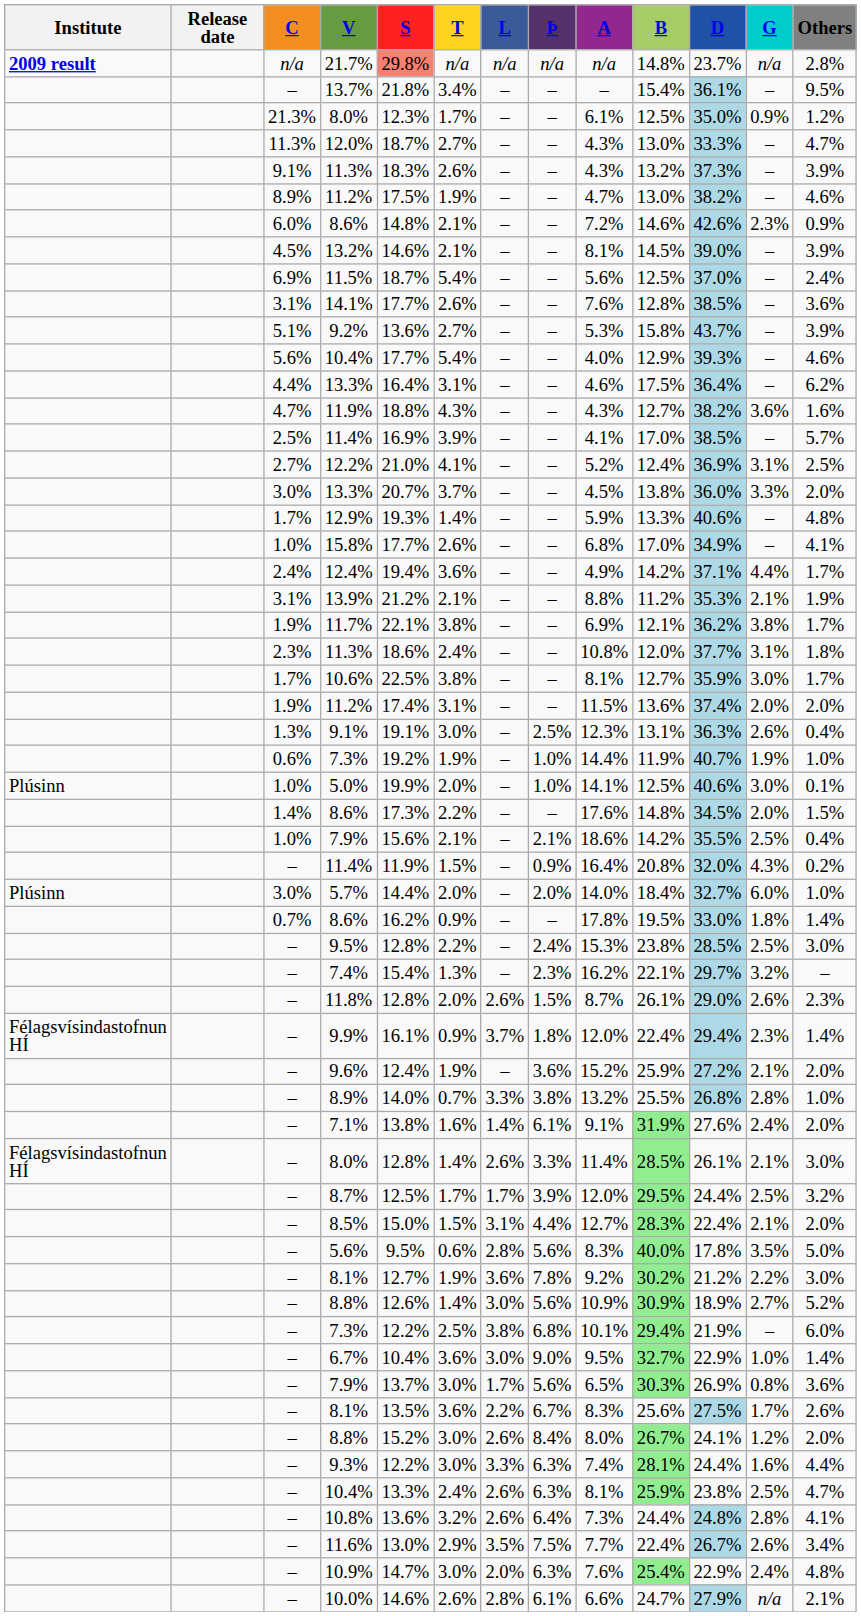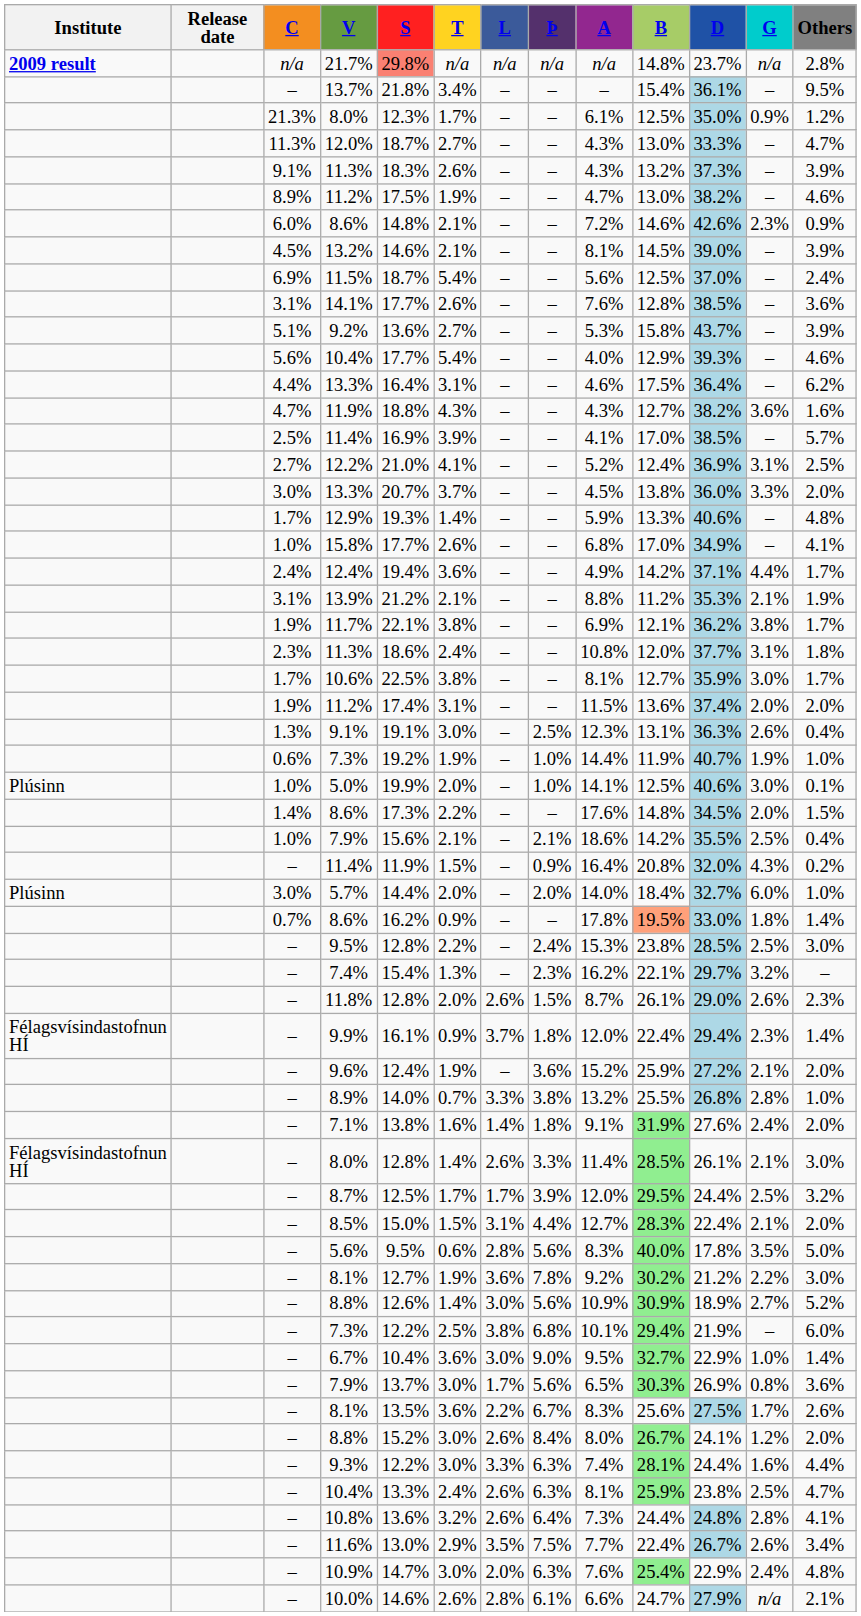 <table class="wikitable sortable" style="font-size:90%;line-height:14px">
 <tr style="background:#e9e9e9">
 <th style="width:65px;">Institute</th>
 <th style="width:65px;">Release date</th>
 <th style="background:#f38e20"><strong><a href='#'><span>C</span></a></strong></th>
 <th style="background:#669b41"><a href='#'><span>V</span></a></th>
 <th style="background:#ff2020"><a href='#'><span>S</span></a></th>
 <th style="background:#ffd320"><strong><a href='#'><span>T</span></a></strong></th>
 <th style="background:#3b5a9a"><strong><a href='#'><span>L</span></a></strong></th>
 <th style="background:#54306c"><a href='#'><span>Þ</span></a></th>
 <th style="background:#92278f"><a href='#'><span>A</span></a></th>
 <th style="background:#a7cc67"><a href='#'><span>B</span></a></th>
 <th style="background:#1f52a6"><a href='#'><span>D</span></a></th>
 <th style="background:#00cccc"><strong><a href='#'><span>G</span></a></strong></th>
 <th style="background:grey"><strong><span>Others</span></strong></th>
 </tr>
 <tr style="text-align: center" class="hintergrundfarbe1">
 <td style="text-align: left"><strong><a href='#'>2009 result</a></strong></td>
 <td></td>
 <td><em>n/a</em></td>
 <td>21.7%</td>
 <td bgcolor=salmon>29.8%</td>
 <td><em>n/a</em></td>
 <td><em>n/a</em></td>
 <td><em>n/a</em></td>
 <td><em>n/a</em></td>
 <td>14.8%</td>
 <td>23.7%</td>
 <td><em>n/a</em></td>
 <td>2.8%</td>
 </tr>
 <tr style="text-align: center" class="hintergrundfarbe1">
 <td style="text-align: left"></td>
 <td></td>
 <td>–</td>
 <td>13.7%</td>
 <td>21.8%</td>
 <td>3.4%</td>
 <td>–</td>
 <td>–</td>
 <td>–</td>
 <td>15.4%</td>
 <td bgcolor=lightblue>36.1%</td>
 <td>–</td>
 <td>9.5%</td>
 </tr>
 <tr style="text-align: center" class="hintergrundfarbe1">
 <td style="text-align: left;"></td>
 <td></td>
 <td>21.3%</td>
 <td>8.0%</td>
 <td>12.3%</td>
 <td>1.7%</td>
 <td>–</td>
 <td>–</td>
 <td>6.1%</td>
 <td>12.5%</td>
 <td bgcolor=lightblue>35.0%</td>
 <td>0.9%</td>
 <td>1.2%</td>
 </tr>
 <tr style="text-align: center" class="hintergrundfarbe1">
 <td style="text-align: left;"></td>
 <td></td>
 <td>11.3%</td>
 <td>12.0%</td>
 <td>18.7%</td>
 <td>2.7%</td>
 <td>–</td>
 <td>–</td>
 <td>4.3%</td>
 <td>13.0%</td>
 <td bgcolor=lightblue>33.3%</td>
 <td>–</td>
 <td>4.7%</td>
 </tr>
 <tr style="text-align: center" class="hintergrundfarbe1">
 <td style="text-align: left;"></td>
 <td></td>
 <td>9.1%</td>
 <td>11.3%</td>
 <td>18.3%</td>
 <td>2.6%</td>
 <td>–</td>
 <td>–</td>
 <td>4.3%</td>
 <td>13.2%</td>
 <td bgcolor=lightblue>37.3%</td>
 <td>–</td>
 <td>3.9%</td>
 </tr>
 <tr style="text-align: center" class="hintergrundfarbe1">
 <td style="text-align: left;"></td>
 <td></td>
 <td>8.9%</td>
 <td>11.2%</td>
 <td>17.5%</td>
 <td>1.9%</td>
 <td>–</td>
 <td>–</td>
 <td>4.7%</td>
 <td>13.0%</td>
 <td bgcolor=lightblue>38.2%</td>
 <td>–</td>
 <td>4.6%</td>
 </tr>
 <tr style="text-align: center" class="hintergrundfarbe1">
 <td style="text-align: left;"></td>
 <td></td>
 <td>6.0%</td>
 <td>8.6%</td>
 <td>14.8%</td>
 <td>2.1%</td>
 <td>–</td>
 <td>–</td>
 <td>7.2%</td>
 <td>14.6%</td>
 <td bgcolor=lightblue>42.6%</td>
 <td>2.3%</td>
 <td>0.9%</td>
 </tr>
 <tr style="text-align: center" class="hintergrundfarbe1">
 <td style="text-align: left;"></td>
 <td></td>
 <td>4.5%</td>
 <td>13.2%</td>
 <td>14.6%</td>
 <td>2.1%</td>
 <td>–</td>
 <td>–</td>
 <td>8.1%</td>
 <td>14.5%</td>
 <td bgcolor=lightblue>39.0%</td>
 <td>–</td>
 <td>3.9%</td>
 </tr>
 <tr style="text-align: center" class="hintergrundfarbe1">
 <td style="text-align: left;"></td>
 <td></td>
 <td>6.9%</td>
 <td>11.5%</td>
 <td>18.7%</td>
 <td>5.4%</td>
 <td>–</td>
 <td>–</td>
 <td>5.6%</td>
 <td>12.5%</td>
 <td bgcolor=lightblue>37.0%</td>
 <td>–</td>
 <td>2.4%</td>
 </tr>
 <tr style="text-align: center" class="hintergrundfarbe1">
 <td style="text-align: left;"></td>
 <td></td>
 <td>3.1%</td>
 <td>14.1%</td>
 <td>17.7%</td>
 <td>2.6%</td>
 <td>–</td>
 <td>–</td>
 <td>7.6%</td>
 <td>12.8%</td>
 <td bgcolor=lightblue>38.5%</td>
 <td>–</td>
 <td>3.6%</td>
 </tr>
 <tr style="text-align: center" class="hintergrundfarbe1">
 <td style="text-align: left;"></td>
 <td></td>
 <td>5.1%</td>
 <td>9.2%</td>
 <td>13.6%</td>
 <td>2.7%</td>
 <td>–</td>
 <td>–</td>
 <td>5.3%</td>
 <td>15.8%</td>
 <td bgcolor=lightblue>43.7%</td>
 <td>–</td>
 <td>3.9%</td>
 </tr>
 <tr style="text-align: center" class="hintergrundfarbe1">
 <td style="text-align: left;"></td>
 <td></td>
 <td>5.6%</td>
 <td>10.4%</td>
 <td>17.7%</td>
 <td>5.4%</td>
 <td>–</td>
 <td>–</td>
 <td>4.0%</td>
 <td>12.9%</td>
 <td bgcolor=lightblue>39.3%</td>
 <td>–</td>
 <td>4.6%</td>
 </tr>
 <tr style="text-align: center" class="hintergrundfarbe1">
 <td style="text-align: left;"></td>
 <td></td>
 <td>4.4%</td>
 <td>13.3%</td>
 <td>16.4%</td>
 <td>3.1%</td>
 <td>–</td>
 <td>–</td>
 <td>4.6%</td>
 <td>17.5%</td>
 <td bgcolor=lightblue>36.4%</td>
 <td>–</td>
 <td>6.2%</td>
 </tr>
 <tr style="text-align: center" class="hintergrundfarbe1">
 <td style="text-align: left;"></td>
 <td></td>
 <td>4.7%</td>
 <td>11.9%</td>
 <td>18.8%</td>
 <td>4.3%</td>
 <td>–</td>
 <td>–</td>
 <td>4.3%</td>
 <td>12.7%</td>
 <td bgcolor=lightblue>38.2%</td>
 <td>3.6%</td>
 <td>1.6%</td>
 </tr>
 <tr style="text-align: center" class="hintergrundfarbe1">
 <td style="text-align: left;"></td>
 <td></td>
 <td>2.5%</td>
 <td>11.4%</td>
 <td>16.9%</td>
 <td>3.9%</td>
 <td>–</td>
 <td>–</td>
 <td>4.1%</td>
 <td>17.0%</td>
 <td bgcolor=lightblue>38.5%</td>
 <td>–</td>
 <td>5.7%</td>
 </tr>
 <tr style="text-align: center" class="hintergrundfarbe1">
 <td style="text-align: left;"></td>
 <td></td>
 <td>2.7%</td>
 <td>12.2%</td>
 <td>21.0%</td>
 <td>4.1%</td>
 <td>–</td>
 <td>–</td>
 <td>5.2%</td>
 <td>12.4%</td>
 <td bgcolor=lightblue>36.9%</td>
 <td>3.1%</td>
 <td>2.5%</td>
 </tr>
 <tr style="text-align: center" class="hintergrundfarbe1">
 <td style="text-align: left;"></td>
 <td></td>
 <td>3.0%</td>
 <td>13.3%</td>
 <td>20.7%</td>
 <td>3.7%</td>
 <td>–</td>
 <td>–</td>
 <td>4.5%</td>
 <td>13.8%</td>
 <td bgcolor=lightblue>36.0%</td>
 <td>3.3%</td>
 <td>2.0%</td>
 </tr>
 <tr style="text-align: center" class="hintergrundfarbe1">
 <td style="text-align: left;"></td>
 <td></td>
 <td>1.7%</td>
 <td>12.9%</td>
 <td>19.3%</td>
 <td>1.4%</td>
 <td>–</td>
 <td>–</td>
 <td>5.9%</td>
 <td>13.3%</td>
 <td bgcolor=lightblue>40.6%</td>
 <td>–</td>
 <td>4.8%</td>
 </tr>
 <tr style="text-align: center" class="hintergrundfarbe1">
 <td style="text-align: left;"></td>
 <td></td>
 <td>1.0%</td>
 <td>15.8%</td>
 <td>17.7%</td>
 <td>2.6%</td>
 <td>–</td>
 <td>–</td>
 <td>6.8%</td>
 <td>17.0%</td>
 <td bgcolor=lightblue>34.9%</td>
 <td>–</td>
 <td>4.1%</td>
 </tr>
 <tr style="text-align: center" class="hintergrundfarbe1">
 <td style="text-align: left;"></td>
 <td></td>
 <td>2.4%</td>
 <td>12.4%</td>
 <td>19.4%</td>
 <td>3.6%</td>
 <td>–</td>
 <td>–</td>
 <td>4.9%</td>
 <td>14.2%</td>
 <td bgcolor=lightblue>37.1%</td>
 <td>4.4%</td>
 <td>1.7%</td>
 </tr>
 <tr style="text-align: center" class="hintergrundfarbe1">
 <td style="text-align: left;"></td>
 <td></td>
 <td>3.1%</td>
 <td>13.9%</td>
 <td>21.2%</td>
 <td>2.1%</td>
 <td>–</td>
 <td>–</td>
 <td>8.8%</td>
 <td>11.2%</td>
 <td bgcolor=lightblue>35.3%</td>
 <td>2.1%</td>
 <td>1.9%</td>
 </tr>
 <tr style="text-align: center" class="hintergrundfarbe1">
 <td style="text-align: left;"></td>
 <td></td>
 <td>1.9%</td>
 <td>11.7%</td>
 <td>22.1%</td>
 <td>3.8%</td>
 <td>–</td>
 <td>–</td>
 <td>6.9%</td>
 <td>12.1%</td>
 <td bgcolor=lightblue>36.2%</td>
 <td>3.8%</td>
 <td>1.7%</td>
 </tr>
 <tr style="text-align: center" class="hintergrundfarbe1">
 <td style="text-align: left;"></td>
 <td></td>
 <td>2.3%</td>
 <td>11.3%</td>
 <td>18.6%</td>
 <td>2.4%</td>
 <td>–</td>
 <td>–</td>
 <td>10.8%</td>
 <td>12.0%</td>
 <td bgcolor=lightblue>37.7%</td>
 <td>3.1%</td>
 <td>1.8%</td>
 </tr>
 <tr style="text-align: center" class="hintergrundfarbe1">
 <td style="text-align: left;"></td>
 <td></td>
 <td>1.7%</td>
 <td>10.6%</td>
 <td>22.5%</td>
 <td>3.8%</td>
 <td>–</td>
 <td>–</td>
 <td>8.1%</td>
 <td>12.7%</td>
 <td bgcolor=lightblue>35.9%</td>
 <td>3.0%</td>
 <td>1.7%</td>
 </tr>
 <tr style="text-align: center" class="hintergrundfarbe1">
 <td style="text-align: left;"></td>
 <td></td>
 <td>1.9%</td>
 <td>11.2%</td>
 <td>17.4%</td>
 <td>3.1%</td>
 <td>–</td>
 <td>–</td>
 <td>11.5%</td>
 <td>13.6%</td>
 <td bgcolor=lightblue>37.4%</td>
 <td>2.0%</td>
 <td>2.0%</td>
 </tr>
 <tr style="text-align: center" class="hintergrundfarbe1">
 <td style="text-align: left;"></td>
 <td></td>
 <td>1.3%</td>
 <td>9.1%</td>
 <td>19.1%</td>
 <td>3.0%</td>
 <td>–</td>
 <td>2.5%</td>
 <td>12.3%</td>
 <td>13.1%</td>
 <td bgcolor=lightblue>36.3%</td>
 <td>2.6%</td>
 <td>0.4%</td>
 </tr>
 <tr style="text-align: center" class="hintergrundfarbe1">
 <td style="text-align: left;"></td>
 <td></td>
 <td>0.6%</td>
 <td>7.3%</td>
 <td>19.2%</td>
 <td>1.9%</td>
 <td>–</td>
 <td>1.0%</td>
 <td>14.4%</td>
 <td>11.9%</td>
 <td bgcolor=lightblue>40.7%</td>
 <td>1.9%</td>
 <td>1.0%</td>
 </tr>
 <tr style="text-align: center" class="hintergrundfarbe1">
 <td style="text-align: left;">Plúsinn</td>
 <td></td>
 <td>1.0%</td>
 <td>5.0%</td>
 <td>19.9%</td>
 <td>2.0%</td>
 <td>–</td>
 <td>1.0%</td>
 <td>14.1%</td>
 <td>12.5%</td>
 <td bgcolor=lightblue>40.6%</td>
 <td>3.0%</td>
 <td>0.1%</td>
 </tr>
 <tr style="text-align: center" class="hintergrundfarbe1">
 <td style="text-align: left;"></td>
 <td></td>
 <td>1.4%</td>
 <td>8.6%</td>
 <td>17.3%</td>
 <td>2.2%</td>
 <td>–</td>
 <td>–</td>
 <td>17.6%</td>
 <td>14.8%</td>
 <td bgcolor=lightblue>34.5%</td>
 <td>2.0%</td>
 <td>1.5%</td>
 </tr>
 <tr style="text-align: center" class="hintergrundfarbe1">
 <td style="text-align: left;"></td>
 <td></td>
 <td>1.0%</td>
 <td>7.9%</td>
 <td>15.6%</td>
 <td>2.1%</td>
 <td>–</td>
 <td>2.1%</td>
 <td>18.6%</td>
 <td>14.2%</td>
 <td bgcolor=lightblue>35.5%</td>
 <td>2.5%</td>
 <td>0.4%</td>
 </tr>
 <tr style="text-align: center" class="hintergrundfarbe1">
 <td style="text-align: left;"></td>
 <td></td>
 <td>–</td>
 <td>11.4%</td>
 <td>11.9%</td>
 <td>1.5%</td>
 <td>–</td>
 <td>0.9%</td>
 <td>16.4%</td>
 <td>20.8%</td>
 <td bgcolor=lightblue>32.0%</td>
 <td>4.3%</td>
 <td>0.2%</td>
 </tr>
 <tr style="text-align: center" class="hintergrundfarbe1">
 <td style="text-align: left;">Plúsinn</td>
 <td></td>
 <td>3.0%</td>
 <td>5.7%</td>
 <td>14.4%</td>
 <td>2.0%</td>
 <td>–</td>
 <td>2.0%</td>
 <td>14.0%</td>
 <td>18.4%</td>
 <td bgcolor=lightblue>32.7%</td>
 <td>6.0%</td>
 <td>1.0%</td>
 </tr>
 <tr style="text-align: center" class="hintergrundfarbe1">
 <td style="text-align: left;"></td>
 <td></td>
 <td>0.7%</td>
 <td>8.6%</td>
 <td>16.2%</td>
 <td>0.9%</td>
 <td>–</td>
 <td>–</td>
 <td>17.8%</td>
-<td>19.5%</td>
+<td style="background: lightsalmon;">19.5%</td>
 <td bgcolor=lightblue>33.0%</td>
 <td>1.8%</td>
 <td>1.4%</td>
 </tr>
 <tr style="text-align: center" class="hintergrundfarbe1">
 <td style="text-align: left;"></td>
 <td></td>
 <td>–</td>
 <td>9.5%</td>
 <td>12.8%</td>
 <td>2.2%</td>
 <td>–</td>
 <td>2.4%</td>
 <td>15.3%</td>
 <td>23.8%</td>
 <td bgcolor=lightblue>28.5%</td>
 <td>2.5%</td>
 <td>3.0%</td>
 </tr>
 <tr style="text-align: center" class="hintergrundfarbe1">
 <td style="text-align: left;"></td>
 <td></td>
 <td>–</td>
 <td>7.4%</td>
 <td>15.4%</td>
 <td>1.3%</td>
 <td>–</td>
 <td>2.3%</td>
 <td>16.2%</td>
 <td>22.1%</td>
 <td bgcolor=lightblue>29.7%</td>
 <td>3.2%</td>
 <td>–</td>
 </tr>
 <tr style="text-align: center" class="hintergrundfarbe1">
 <td style="text-align: left;"></td>
 <td></td>
 <td>–</td>
 <td>11.8%</td>
 <td>12.8%</td>
 <td>2.0%</td>
 <td>2.6%</td>
 <td>1.5%</td>
 <td>8.7%</td>
 <td>26.1%</td>
 <td bgcolor=lightblue>29.0%</td>
 <td>2.6%</td>
 <td>2.3%</td>
 </tr>
 <tr style="text-align: center" class="hintergrundfarbe1">
 <td style="text-align: left;">Félagsvísindastofnun HÍ</td>
 <td></td>
 <td>–</td>
 <td>9.9%</td>
 <td>16.1%</td>
 <td>0.9%</td>
 <td>3.7%</td>
 <td>1.8%</td>
 <td>12.0%</td>
 <td>22.4%</td>
 <td bgcolor=lightblue>29.4%</td>
 <td>2.3%</td>
 <td>1.4%</td>
 </tr>
 <tr style="text-align: center" class="hintergrundfarbe1">
 <td style="text-align: left;"></td>
 <td></td>
 <td>–</td>
 <td>9.6%</td>
 <td>12.4%</td>
 <td>1.9%</td>
 <td>–</td>
 <td>3.6%</td>
 <td>15.2%</td>
 <td>25.9%</td>
 <td bgcolor=lightblue>27.2%</td>
 <td>2.1%</td>
 <td>2.0%</td>
 </tr>
 <tr style="text-align: center" class="hintergrundfarbe1">
 <td style="text-align: left;"></td>
 <td></td>
 <td>–</td>
 <td>8.9%</td>
 <td>14.0%</td>
 <td>0.7%</td>
 <td>3.3%</td>
 <td>3.8%</td>
 <td>13.2%</td>
 <td>25.5%</td>
 <td bgcolor=lightblue>26.8%</td>
 <td>2.8%</td>
 <td>1.0%</td>
 </tr>
 <tr style="text-align: center" class="hintergrundfarbe1">
 <td style="text-align: left;"></td>
 <td></td>
 <td>–</td>
 <td>7.1%</td>
 <td>13.8%</td>
 <td>1.6%</td>
 <td>1.4%</td>
-<td>6.1%</td>
+<td>1.8%</td>
 <td>9.1%</td>
 <td bgcolor=lightgreen>31.9%</td>
 <td>27.6%</td>
 <td>2.4%</td>
 <td>2.0%</td>
 </tr>
 <tr style="text-align: center" class="hintergrundfarbe1">
 <td style="text-align: left;">Félagsvísindastofnun HÍ</td>
 <td></td>
 <td>–</td>
 <td>8.0%</td>
 <td>12.8%</td>
 <td>1.4%</td>
 <td>2.6%</td>
 <td>3.3%</td>
 <td>11.4%</td>
 <td bgcolor=lightgreen>28.5%</td>
 <td>26.1%</td>
 <td>2.1%</td>
 <td>3.0%</td>
 </tr>
 <tr style="text-align: center" class="hintergrundfarbe1">
 <td style="text-align: left;"></td>
 <td></td>
 <td>–</td>
 <td>8.7%</td>
 <td>12.5%</td>
 <td>1.7%</td>
 <td>1.7%</td>
 <td>3.9%</td>
 <td>12.0%</td>
 <td bgcolor=lightgreen>29.5%</td>
 <td>24.4%</td>
 <td>2.5%</td>
 <td>3.2%</td>
 </tr>
 <tr style="text-align: center" class="hintergrundfarbe1">
 <td style="text-align: left;"></td>
 <td></td>
 <td>–</td>
 <td>8.5%</td>
 <td>15.0%</td>
 <td>1.5%</td>
 <td>3.1%</td>
 <td>4.4%</td>
 <td>12.7%</td>
 <td bgcolor=lightgreen>28.3%</td>
 <td>22.4%</td>
 <td>2.1%</td>
 <td>2.0%</td>
 </tr>
 <tr style="text-align: center" class="hintergrundfarbe1">
 <td style="text-align: left;"></td>
 <td></td>
 <td>–</td>
 <td>5.6%</td>
 <td>9.5%</td>
 <td>0.6%</td>
 <td>2.8%</td>
 <td>5.6%</td>
 <td>8.3%</td>
 <td bgcolor=lightgreen>40.0%</td>
 <td>17.8%</td>
 <td>3.5%</td>
 <td>5.0%</td>
 </tr>
 <tr style="text-align: center" class="hintergrundfarbe1">
 <td style="text-align: left;"></td>
 <td></td>
 <td>–</td>
 <td>8.1%</td>
 <td>12.7%</td>
 <td>1.9%</td>
 <td>3.6%</td>
 <td>7.8%</td>
 <td>9.2%</td>
 <td bgcolor=lightgreen>30.2%</td>
 <td>21.2%</td>
 <td>2.2%</td>
 <td>3.0%</td>
 </tr>
 <tr style="text-align: center" class="hintergrundfarbe1">
 <td style="text-align: left;"></td>
 <td></td>
 <td>–</td>
 <td>8.8%</td>
 <td>12.6%</td>
 <td>1.4%</td>
 <td>3.0%</td>
 <td>5.6%</td>
 <td>10.9%</td>
 <td bgcolor=lightgreen>30.9%</td>
 <td>18.9%</td>
 <td>2.7%</td>
 <td>5.2%</td>
 </tr>
 <tr style="text-align: center" class="hintergrundfarbe1">
 <td style="text-align: left;"></td>
 <td></td>
 <td>–</td>
 <td>7.3%</td>
 <td>12.2%</td>
 <td>2.5%</td>
 <td>3.8%</td>
 <td>6.8%</td>
 <td>10.1%</td>
 <td bgcolor=lightgreen>29.4%</td>
 <td>21.9%</td>
 <td>–</td>
 <td>6.0%</td>
 </tr>
 <tr style="text-align: center" class="hintergrundfarbe1">
 <td style="text-align: left;"></td>
 <td></td>
 <td>–</td>
 <td>6.7%</td>
 <td>10.4%</td>
 <td>3.6%</td>
 <td>3.0%</td>
 <td>9.0%</td>
 <td>9.5%</td>
 <td bgcolor=lightgreen>32.7%</td>
 <td>22.9%</td>
 <td>1.0%</td>
 <td>1.4%</td>
 </tr>
 <tr style="text-align: center" class="hintergrundfarbe1">
 <td style="text-align: left;"></td>
 <td></td>
 <td>–</td>
 <td>7.9%</td>
 <td>13.7%</td>
 <td>3.0%</td>
 <td>1.7%</td>
 <td>5.6%</td>
 <td>6.5%</td>
 <td bgcolor=lightgreen>30.3%</td>
 <td>26.9%</td>
 <td>0.8%</td>
 <td>3.6%</td>
 </tr>
 <tr style="text-align: center" class="hintergrundfarbe1">
 <td style="text-align: left;"></td>
 <td></td>
 <td>–</td>
 <td>8.1%</td>
 <td>13.5%</td>
 <td>3.6%</td>
 <td>2.2%</td>
 <td>6.7%</td>
 <td>8.3%</td>
 <td>25.6%</td>
 <td bgcolor=lightblue>27.5%</td>
 <td>1.7%</td>
 <td>2.6%</td>
 </tr>
 <tr style="text-align: center" class="hintergrundfarbe1">
 <td style="text-align: left;"></td>
 <td></td>
 <td>–</td>
 <td>8.8%</td>
 <td>15.2%</td>
 <td>3.0%</td>
 <td>2.6%</td>
 <td>8.4%</td>
 <td>8.0%</td>
 <td bgcolor=lightgreen>26.7%</td>
 <td>24.1%</td>
 <td>1.2%</td>
 <td>2.0%</td>
 </tr>
 <tr style="text-align: center" class="hintergrundfarbe1">
 <td style="text-align: left;"></td>
 <td></td>
 <td>–</td>
 <td>9.3%</td>
 <td>12.2%</td>
 <td>3.0%</td>
 <td>3.3%</td>
 <td>6.3%</td>
 <td>7.4%</td>
 <td bgcolor=lightgreen>28.1%</td>
 <td>24.4%</td>
 <td>1.6%</td>
 <td>4.4%</td>
 </tr>
 <tr style="text-align: center" class="hintergrundfarbe1">
 <td style="text-align: left;"></td>
 <td></td>
 <td>–</td>
 <td>10.4%</td>
 <td>13.3%</td>
 <td>2.4%</td>
 <td>2.6%</td>
 <td>6.3%</td>
 <td>8.1%</td>
 <td bgcolor=lightgreen>25.9%</td>
 <td>23.8%</td>
 <td>2.5%</td>
 <td>4.7%</td>
 </tr>
 <tr style="text-align: center" class="hintergrundfarbe1">
 <td style="text-align: left;"></td>
 <td></td>
 <td>–</td>
 <td>10.8%</td>
 <td>13.6%</td>
 <td>3.2%</td>
 <td>2.6%</td>
 <td>6.4%</td>
 <td>7.3%</td>
 <td>24.4%</td>
 <td bgcolor=lightblue>24.8%</td>
 <td>2.8%</td>
 <td>4.1%</td>
 </tr>
 <tr style="text-align: center" class="hintergrundfarbe1">
 <td style="text-align: left;"></td>
 <td></td>
 <td>–</td>
 <td>11.6%</td>
 <td>13.0%</td>
 <td>2.9%</td>
 <td>3.5%</td>
 <td>7.5%</td>
 <td>7.7%</td>
 <td>22.4%</td>
 <td bgcolor=lightblue>26.7%</td>
 <td>2.6%</td>
 <td>3.4%</td>
 </tr>
 <tr style="text-align: center" class="hintergrundfarbe1">
 <td style="text-align: left;"></td>
 <td></td>
 <td>–</td>
 <td>10.9%</td>
 <td>14.7%</td>
 <td>3.0%</td>
 <td>2.0%</td>
 <td>6.3%</td>
 <td>7.6%</td>
 <td bgcolor=lightgreen>25.4%</td>
 <td>22.9%</td>
 <td>2.4%</td>
 <td>4.8%</td>
 </tr>
 <tr style="text-align: center" class="hintergrundfarbe1">
 <td style="text-align: left;"></td>
 <td></td>
 <td>–</td>
 <td>10.0%</td>
 <td>14.6%</td>
 <td>2.6%</td>
 <td>2.8%</td>
 <td>6.1%</td>
 <td>6.6%</td>
 <td>24.7%</td>
 <td bgcolor=lightblue>27.9%</td>
 <td><em>n/a</em></td>
 <td>2.1%</td>
 </tr>
 </table>
